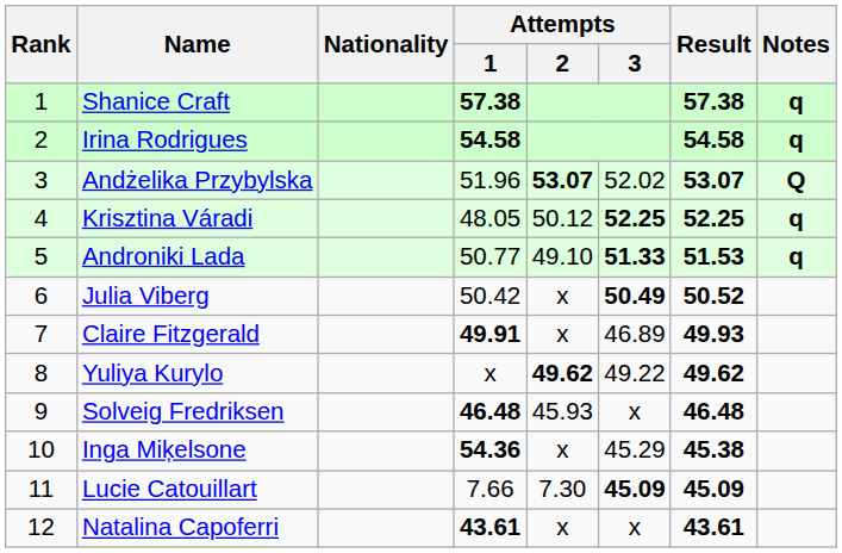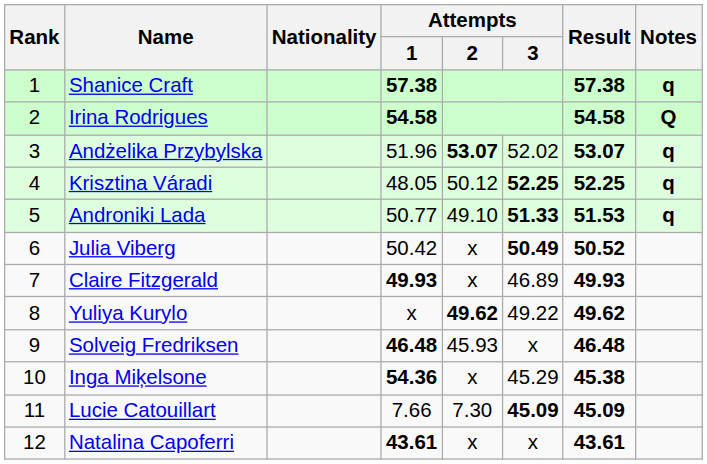 <table class="wikitable sortable" style="text-align:center">
 <tr>
 <th rowspan=2>Rank</th>
 <th rowspan=2>Name</th>
 <th rowspan=2>Nationality</th>
 <th colspan=3>Attempts</th>
 <th rowspan=2>Result</th>
 <th rowspan=2>Notes</th>
 </tr>
 <tr>
 <th>1</th>
 <th>2</th>
 <th>3</th>
 </tr>
 <tr bgcolor=ccffcc>
 <td>1</td>
 <td align=left><a href='#'>Shanice Craft</a></td>
 <td align=left></td>
 <td><strong>57.38</strong></td>
 <td colspan=2></td>
 <td><strong>57.38</strong></td>
 <td><strong>q</strong></td>
 </tr>
 <tr bgcolor=ccffcc>
 <td>2</td>
 <td align=left><a href='#'>Irina Rodrigues</a></td>
 <td align=left></td>
 <td><strong>54.58</strong></td>
 <td colspan=2></td>
 <td><strong>54.58</strong></td>
-<td><strong>q</strong></td>
+<td><strong>Q</strong></td>
 </tr>
 <tr bgcolor=ddffdd>
 <td>3</td>
 <td align=left><a href='#'>Andżelika Przybylska</a></td>
 <td align=left></td>
 <td>51.96</td>
 <td><strong>53.07</strong></td>
 <td>52.02</td>
 <td><strong>53.07</strong></td>
-<td><strong>Q</strong></td>
+<td><strong>q</strong></td>
 </tr>
 <tr bgcolor=ddffdd>
 <td>4</td>
 <td align=left><a href='#'>Krisztina Váradi</a></td>
 <td align=left></td>
 <td>48.05</td>
 <td>50.12</td>
 <td><strong>52.25</strong></td>
 <td><strong>52.25</strong></td>
 <td><strong>q</strong></td>
 </tr>
 <tr bgcolor=ddffdd>
 <td>5</td>
 <td align=left><a href='#'>Androniki Lada</a></td>
 <td align=left></td>
 <td>50.77</td>
 <td>49.10</td>
 <td><strong>51.33</strong></td>
 <td><strong>51.53</strong></td>
 <td><strong>q</strong></td>
 </tr>
 <tr>
 <td>6</td>
 <td align=left><a href='#'>Julia Viberg</a></td>
 <td align=left></td>
 <td>50.42</td>
 <td>x</td>
 <td><strong>50.49</strong></td>
 <td><strong>50.52</strong></td>
 <td></td>
 </tr>
 <tr>
 <td>7</td>
 <td align=left><a href='#'>Claire Fitzgerald</a></td>
 <td align=left></td>
-<td><strong>49.91</strong></td>
+<td><strong>49.93</strong></td>
 <td>x</td>
 <td>46.89</td>
 <td><strong>49.93</strong></td>
 <td></td>
 </tr>
 <tr>
 <td>8</td>
 <td align=left><a href='#'>Yuliya Kurylo</a></td>
 <td align=left></td>
 <td>x</td>
 <td><strong>49.62</strong></td>
 <td>49.22</td>
 <td><strong>49.62</strong></td>
 <td></td>
 </tr>
 <tr>
 <td>9</td>
 <td align=left><a href='#'>Solveig Fredriksen</a></td>
 <td align=left></td>
 <td><strong>46.48</strong></td>
 <td>45.93</td>
 <td>x</td>
 <td><strong>46.48</strong></td>
 <td></td>
 </tr>
 <tr>
 <td>10</td>
 <td align=left><a href='#'>Inga Miķelsone</a></td>
 <td align=left></td>
 <td><strong>54.36</strong></td>
 <td>x</td>
 <td>45.29</td>
 <td><strong>45.38</strong></td>
 <td></td>
 </tr>
 <tr>
 <td>11</td>
 <td align=left><a href='#'>Lucie Catouillart</a></td>
 <td align=left></td>
 <td>7.66</td>
 <td>7.30</td>
 <td><strong>45.09</strong></td>
 <td><strong>45.09</strong></td>
 <td></td>
 </tr>
 <tr>
 <td>12</td>
 <td align=left><a href='#'>Natalina Capoferri</a></td>
 <td align=left></td>
 <td><strong>43.61</strong></td>
 <td>x</td>
 <td>x</td>
 <td><strong>43.61</strong></td>
 <td></td>
 </tr>
 </table>
